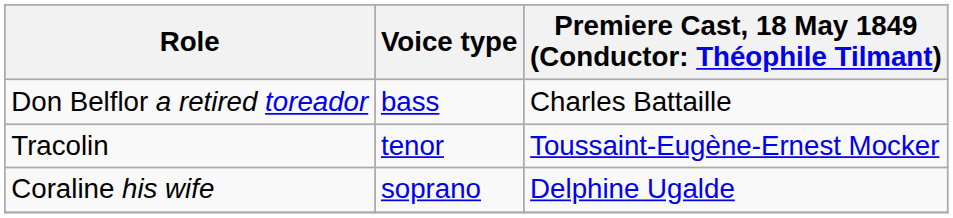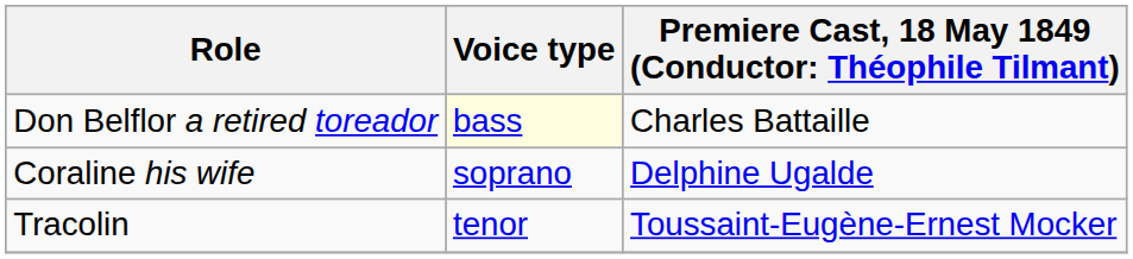 <table class="wikitable">
 <tr>
 <th>Role</th>
 <th>Voice type</th>
 <th>Premiere Cast, 18 May 1849<br>(Conductor: <a href='#'>Théophile Tilmant</a>)</th>
 </tr>
 <tr>
 <td>Don Belflor <em>a retired <a href='#'>toreador</a></em></td>
-<td><a href='#'>bass</a></td>
+<td style="background: lightyellow;"><a href='#'>bass</a></td>
 <td>Charles Battaille</td>
+</tr>
+<tr>
+<td>Coraline <em>his wife</em></td>
+<td><a href='#'>soprano</a></td>
+<td><a href='#'>Delphine Ugalde</a></td>
 </tr>
 <tr>
 <td>Tracolin</td>
 <td><a href='#'>tenor</a></td>
 <td><a href='#'>Toussaint-Eugène-Ernest Mocker</a></td>
 </tr>
 <tr>
-<td>Coraline <em>his wife</em></td>
-<td><a href='#'>soprano</a></td>
-<td><a href='#'>Delphine Ugalde</a></td>
-</tr>
-<tr>
 </tr>
 </table>
